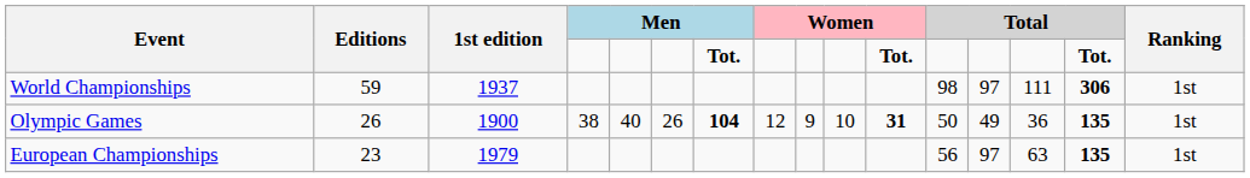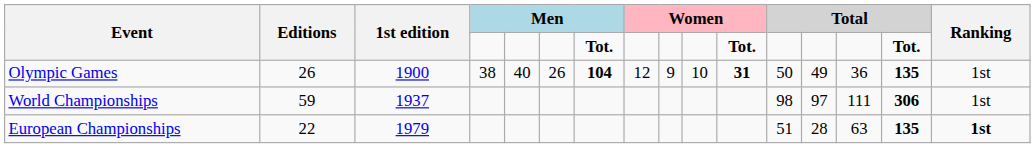 <table class="wikitable" width=70% style="font-size:90%; text-align:center;">
 <tr>
 <th rowspan=2>Event</th>
 <th rowspan=2>Editions</th>
 <th rowspan=2>1st edition</th>
 <th colspan=4; style="background-color:lightblue">Men</th>
 <th colspan=4; style="background-color:lightpink">Women</th>
 <th colspan=4; style="background-color:lightgrey">Total</th>
 <th rowspan=2>Ranking</th>
 </tr>
 <tr>
 <td></td>
 <td></td>
 <td></td>
 <td><strong>Tot.</strong></td>
 <td></td>
 <td></td>
 <td></td>
 <td><strong>Tot.</strong></td>
 <td></td>
 <td></td>
 <td></td>
 <td><strong>Tot.</strong></td>
 </tr>
 <tr>
+<td align=left><a href='#'>Olympic Games</a></td>
+<td>26</td>
+<td><a href='#'>1900</a></td>
+<td>38</td>
+<td>40</td>
+<td>26</td>
+<td><strong>104</strong></td>
+<td>12</td>
+<td>9</td>
+<td>10</td>
+<td><strong>31</strong></td>
+<td>50</td>
+<td>49</td>
+<td>36</td>
+<td><strong>135</strong></td>
+<td>1st</td>
+</tr>
+<tr>
 <td align=left><a href='#'>World Championships</a></td>
 <td>59</td>
 <td><a href='#'>1937</a></td>
 <td></td>
 <td></td>
 <td></td>
 <td></td>
 <td></td>
 <td></td>
 <td></td>
 <td></td>
 <td>98</td>
 <td>97</td>
 <td>111</td>
 <td><strong>306</strong></td>
 <td>1st</td>
 </tr>
 <tr>
-<td align=left><a href='#'>Olympic Games</a></td>
-<td>26</td>
-<td><a href='#'>1900</a></td>
-<td>38</td>
-<td>40</td>
-<td>26</td>
-<td><strong>104</strong></td>
-<td>12</td>
-<td>9</td>
-<td>10</td>
-<td><strong>31</strong></td>
-<td>50</td>
-<td>49</td>
-<td>36</td>
-<td><strong>135</strong></td>
-<td>1st</td>
-</tr>
-<tr>
 <td align=left><a href='#'>European Championships</a></td>
-<td>23</td>
+<td>22</td>
 <td><a href='#'>1979</a></td>
 <td></td>
 <td></td>
 <td></td>
 <td></td>
 <td></td>
 <td></td>
 <td></td>
 <td></td>
-<td>56</td>
-<td>97</td>
+<td>51</td>
+<td>28</td>
 <td>63</td>
 <td><strong>135</strong></td>
-<td>1st</td>
+<td><strong>1st</strong></td>
 </tr>
 </table>
